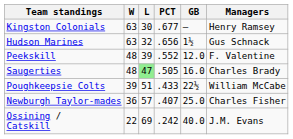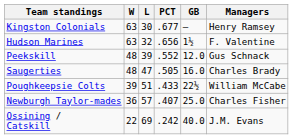 <table class="wikitable">
 <tr>
 <th>Team standings</th>
 <th>W</th>
 <th>L</th>
 <th>PCT</th>
 <th>GB</th>
 <th>Managers</th>
 </tr>
 <tr>
 <td><a href='#'>Kingston Colonials</a></td>
 <td>63</td>
 <td>30</td>
 <td>.677</td>
 <td>–</td>
 <td>Henry Ramsey</td>
 </tr>
 <tr>
 <td><a href='#'>Hudson Marines</a></td>
 <td>63</td>
 <td>32</td>
 <td>.656</td>
 <td>1½</td>
-<td>Gus Schnack</td>
+<td>F. Valentine</td>
 </tr>
 <tr>
 <td><a href='#'>Peekskill</a></td>
 <td>48</td>
 <td>39</td>
 <td>.552</td>
 <td>12.0</td>
-<td>F. Valentine</td>
+<td>Gus Schnack</td>
 </tr>
 <tr>
 <td><a href='#'>Saugerties</a></td>
 <td>48</td>
-<td style="background: lightgreen;">47</td>
+<td>47</td>
 <td>.505</td>
 <td>16.0</td>
 <td>Charles Brady</td>
 </tr>
 <tr>
 <td><a href='#'>Poughkeepsie Colts</a></td>
 <td>39</td>
 <td>51</td>
 <td>.433</td>
 <td>22½</td>
 <td>William McCabe</td>
 </tr>
 <tr>
 <td><a href='#'>Newburgh Taylor-mades</a></td>
 <td>36</td>
 <td>57</td>
 <td>.407</td>
 <td>25.0</td>
 <td>Charles Fisher</td>
 </tr>
 <tr>
 <td><a href='#'>Ossining</a> /<br> <a href='#'>Catskill</a></td>
 <td>22</td>
 <td>69</td>
 <td>.242</td>
 <td>40.0</td>
 <td>J.M. Evans</td>
 </tr>
 </table>
